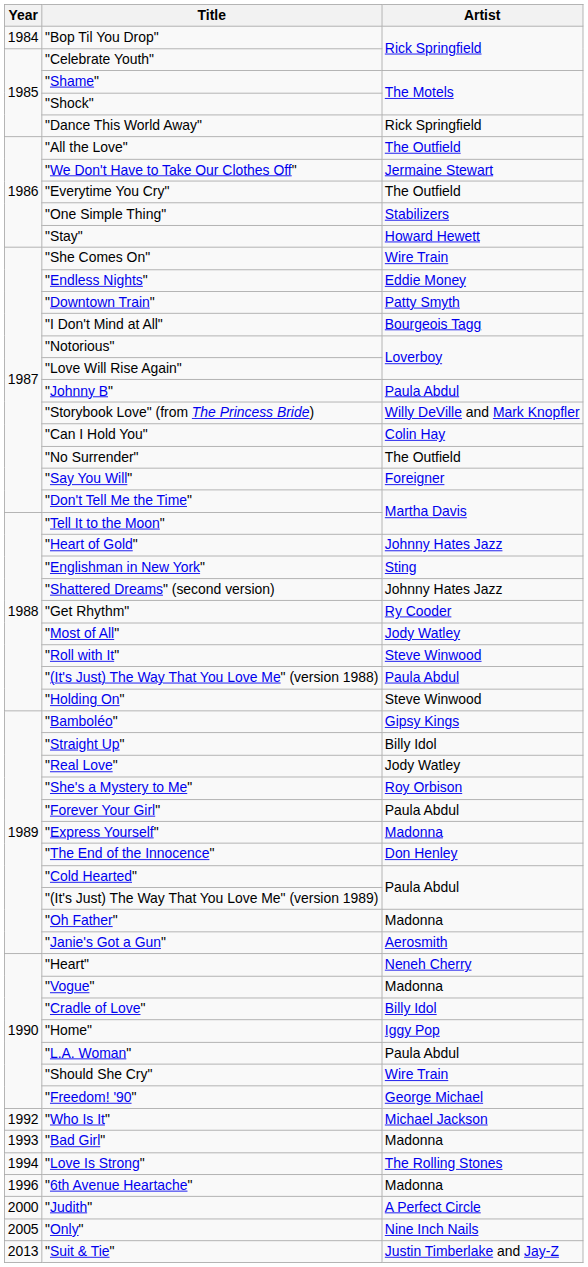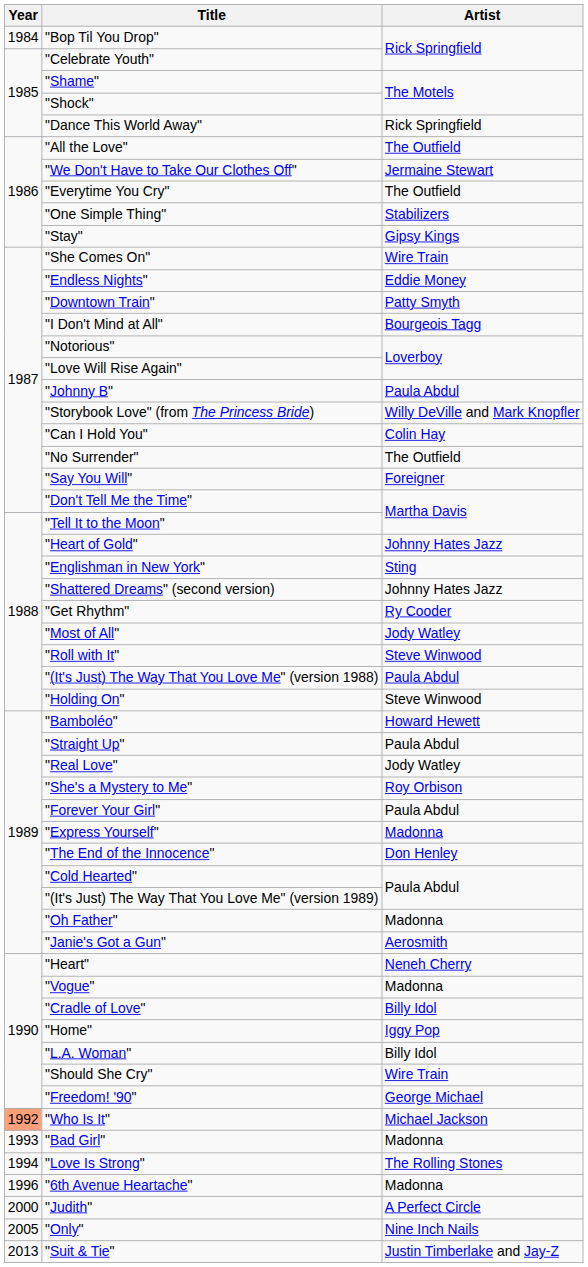 <table class="wikitable">
 <tr>
 <th>Year</th>
 <th>Title</th>
 <th>Artist</th>
 </tr>
 <tr>
 <td>1984</td>
 <td>"Bop Til You Drop"</td>
 <td rowspan=2><a href='#'>Rick Springfield</a></td>
 </tr>
 <tr>
 <td rowspan=4>1985</td>
 <td>"Celebrate Youth"</td>
 </tr>
 <tr>
 <td>"<a href='#'>Shame</a>"</td>
 <td rowspan=2><a href='#'>The Motels</a></td>
 </tr>
 <tr>
 <td>"Shock"</td>
 </tr>
 <tr>
 <td>"Dance This World Away"</td>
 <td>Rick Springfield</td>
 </tr>
 <tr>
 <td rowspan=5>1986</td>
 <td>"All the Love"</td>
 <td><a href='#'>The Outfield</a></td>
 </tr>
 <tr>
 <td>"<a href='#'>We Don't Have to Take Our Clothes Off</a>"</td>
 <td><a href='#'>Jermaine Stewart</a></td>
 </tr>
 <tr>
 <td>"Everytime You Cry"</td>
 <td>The Outfield</td>
 </tr>
 <tr>
 <td>"One Simple Thing"</td>
 <td><a href='#'>Stabilizers</a></td>
 </tr>
 <tr>
 <td>"Stay"</td>
-<td><a href='#'>Howard Hewett</a></td>
+<td><a href='#'>Gipsy Kings</a></td>
 </tr>
 <tr>
 <td rowspan=12>1987</td>
 <td>"She Comes On"</td>
 <td><a href='#'>Wire Train</a></td>
 </tr>
 <tr>
 <td>"<a href='#'>Endless Nights</a>"</td>
 <td><a href='#'>Eddie Money</a></td>
 </tr>
 <tr>
 <td>"<a href='#'>Downtown Train</a>"</td>
 <td><a href='#'>Patty Smyth</a></td>
 </tr>
 <tr>
 <td>"I Don't Mind at All"</td>
 <td><a href='#'>Bourgeois Tagg</a></td>
 </tr>
 <tr>
 <td>"Notorious"</td>
 <td rowspan=2><a href='#'>Loverboy</a></td>
 </tr>
 <tr>
 <td>"Love Will Rise Again"</td>
 </tr>
 <tr>
 <td>"<a href='#'>Johnny B</a>"</td>
 <td><a href='#'>Paula Abdul</a></td>
 </tr>
 <tr>
 <td>"Storybook Love" (from <em><a href='#'>The Princess Bride</a></em>)</td>
 <td><a href='#'>Willy DeVille</a> and <a href='#'>Mark Knopfler</a></td>
 </tr>
 <tr>
 <td>"Can I Hold You"</td>
 <td><a href='#'>Colin Hay</a></td>
 </tr>
 <tr>
 <td>"No Surrender"</td>
 <td>The Outfield</td>
 </tr>
 <tr>
 <td>"<a href='#'>Say You Will</a>"</td>
 <td><a href='#'>Foreigner</a></td>
 </tr>
 <tr>
 <td>"<a href='#'>Don't Tell Me the Time</a>"</td>
 <td rowspan=2><a href='#'>Martha Davis</a></td>
 </tr>
 <tr>
 <td rowspan=9>1988</td>
 <td>"<a href='#'>Tell It to the Moon</a>"</td>
 </tr>
 <tr>
 <td>"<a href='#'>Heart of Gold</a>"</td>
 <td><a href='#'>Johnny Hates Jazz</a></td>
 </tr>
 <tr>
 <td>"<a href='#'>Englishman in New York</a>"</td>
 <td><a href='#'>Sting</a></td>
 </tr>
 <tr>
 <td>"<a href='#'>Shattered Dreams</a>" (second version)</td>
 <td>Johnny Hates Jazz</td>
 </tr>
 <tr>
 <td>"Get Rhythm"</td>
 <td><a href='#'>Ry Cooder</a></td>
 </tr>
 <tr>
 <td>"<a href='#'>Most of All</a>"</td>
 <td><a href='#'>Jody Watley</a></td>
 </tr>
 <tr>
 <td>"<a href='#'>Roll with It</a>"</td>
 <td><a href='#'>Steve Winwood</a></td>
 </tr>
 <tr>
 <td>"<a href='#'>(It's Just) The Way That You Love Me</a>" (version 1988)</td>
 <td><a href='#'>Paula Abdul</a></td>
 </tr>
 <tr>
 <td>"<a href='#'>Holding On</a>"</td>
 <td>Steve Winwood</td>
 </tr>
 <tr>
 <td rowspan=11>1989</td>
 <td>"<a href='#'>Bamboléo</a>"</td>
-<td><a href='#'>Gipsy Kings</a></td>
+<td><a href='#'>Howard Hewett</a></td>
 </tr>
 <tr>
 <td>"<a href='#'>Straight Up</a>"</td>
-<td>Billy Idol</td>
+<td>Paula Abdul</td>
 </tr>
 <tr>
 <td>"<a href='#'>Real Love</a>"</td>
 <td>Jody Watley</td>
 </tr>
 <tr>
 <td>"<a href='#'>She's a Mystery to Me</a>"</td>
 <td><a href='#'>Roy Orbison</a></td>
 </tr>
 <tr>
 <td>"<a href='#'>Forever Your Girl</a>"</td>
 <td>Paula Abdul</td>
 </tr>
 <tr>
 <td>"<a href='#'>Express Yourself</a>"</td>
 <td><a href='#'>Madonna</a></td>
 </tr>
 <tr>
 <td>"<a href='#'>The End of the Innocence</a>"</td>
 <td><a href='#'>Don Henley</a></td>
 </tr>
 <tr>
 <td>"<a href='#'>Cold Hearted</a>"</td>
 <td rowspan=2>Paula Abdul</td>
 </tr>
 <tr>
 <td>"(It's Just) The Way That You Love Me" (version 1989)</td>
 </tr>
 <tr>
 <td>"<a href='#'>Oh Father</a>"</td>
 <td>Madonna</td>
 </tr>
 <tr>
 <td>"<a href='#'>Janie's Got a Gun</a>"</td>
 <td><a href='#'>Aerosmith</a></td>
 </tr>
 <tr>
 <td rowspan=7>1990</td>
 <td>"Heart"</td>
 <td><a href='#'>Neneh Cherry</a></td>
 </tr>
 <tr>
 <td>"<a href='#'>Vogue</a>"</td>
 <td>Madonna</td>
 </tr>
 <tr>
 <td>"<a href='#'>Cradle of Love</a>"</td>
 <td><a href='#'>Billy Idol</a></td>
 </tr>
 <tr>
 <td>"Home"</td>
 <td><a href='#'>Iggy Pop</a></td>
 </tr>
 <tr>
 <td>"<a href='#'>L.A. Woman</a>"</td>
-<td>Paula Abdul</td>
+<td>Billy Idol</td>
 </tr>
 <tr>
 <td>"Should She Cry"</td>
 <td><a href='#'>Wire Train</a></td>
 </tr>
 <tr>
 <td>"<a href='#'>Freedom! '90</a>"</td>
 <td><a href='#'>George Michael</a></td>
 </tr>
 <tr>
-<td>1992</td>
+<td style="background: lightsalmon;">1992</td>
 <td>"<a href='#'>Who Is It</a>"</td>
 <td><a href='#'>Michael Jackson</a></td>
 </tr>
 <tr>
 <td>1993</td>
 <td>"<a href='#'>Bad Girl</a>"</td>
 <td>Madonna</td>
 </tr>
 <tr>
 <td>1994</td>
 <td>"<a href='#'>Love Is Strong</a>"</td>
 <td><a href='#'>The Rolling Stones</a></td>
 </tr>
 <tr>
 <td>1996</td>
 <td>"<a href='#'>6th Avenue Heartache</a>"</td>
 <td>Madonna</td>
 </tr>
 <tr>
 <td>2000</td>
 <td>"<a href='#'>Judith</a>"</td>
 <td><a href='#'>A Perfect Circle</a></td>
 </tr>
 <tr>
 <td>2005</td>
 <td>"<a href='#'>Only</a>"</td>
 <td><a href='#'>Nine Inch Nails</a></td>
 </tr>
 <tr>
 <td>2013</td>
 <td>"<a href='#'>Suit & Tie</a>"</td>
 <td><a href='#'>Justin Timberlake</a> and <a href='#'>Jay-Z</a></td>
 </tr>
 </table>
